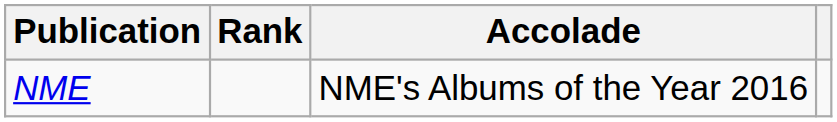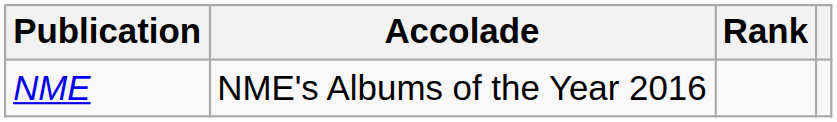 <table class="wikitable">
 <tr>
 <th>Publication</th>
+<th>Accolade</th>
 <th>Rank</th>
-<th>Accolade</th>
 <th></th>
 </tr>
 <tr>
 <td><em><a href='#'>NME</a></em></td>
+<td>NME's Albums of the Year 2016</td>
 <td></td>
-<td>NME's Albums of the Year 2016</td>
 <td></td>
 </tr>
 </table>
